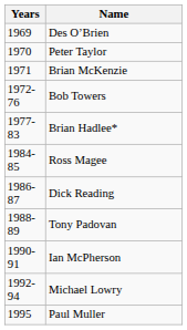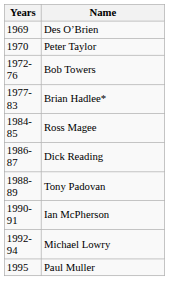 <table class="wikitable">
 <tr>
 <th scope="col" style="width:3em;">Years</th>
 <th scope="col" style="width:11em;">Name</th>
 </tr>
 <tr>
 <td>1969</td>
 <td>Des O’Brien</td>
 </tr>
 <tr>
 <td>1970</td>
 <td>Peter Taylor</td>
-</tr>
-<tr>
-<td>1971</td>
-<td>Brian McKenzie</td>
 </tr>
 <tr>
 <td>1972-76</td>
 <td>Bob Towers</td>
 </tr>
 <tr>
 <td>1977-83</td>
 <td>Brian Hadlee*</td>
 </tr>
 <tr>
 <td>1984-85</td>
 <td>Ross Magee</td>
 </tr>
 <tr>
 <td>1986-87</td>
 <td>Dick Reading</td>
 </tr>
 <tr>
 <td>1988-89</td>
 <td>Tony Padovan</td>
 </tr>
 <tr>
 <td>1990-91</td>
 <td>Ian McPherson</td>
 </tr>
 <tr>
 <td>1992-94</td>
 <td>Michael Lowry</td>
 </tr>
 <tr>
 <td>1995</td>
 <td>Paul Muller</td>
 </tr>
 </table>
